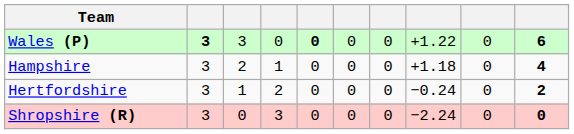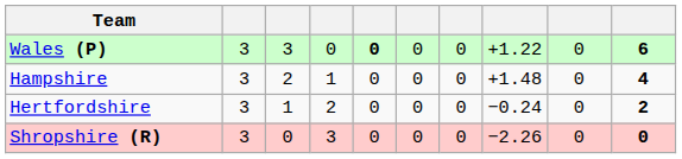 <table class="wikitable" style="text-align:center">
 <tr>
 <th width="150">Team</th>
 <th width="25"></th>
 <th width="25"></th>
 <th width="25"></th>
 <th width="25"></th>
 <th width="25"></th>
 <th width="25"></th>
 <th width="40"></th>
 <th width="40"></th>
 <th width="40"></th>
 </tr>
 <tr style="background:#cfc">
 <td style="text-align:left"><a href='#'>Wales</a> <strong>(P)</strong></td>
-<td><strong>3</strong></td>
+<td>3</td>
 <td>3</td>
 <td>0</td>
 <td><strong>0</strong></td>
 <td>0</td>
 <td>0</td>
 <td>+1.22</td>
 <td>0</td>
 <td><strong>6</strong></td>
 </tr>
 <tr>
 <td style="text-align:left"><a href='#'>Hampshire</a></td>
 <td>3</td>
 <td>2</td>
 <td>1</td>
 <td>0</td>
 <td>0</td>
 <td>0</td>
-<td>+1.18</td>
+<td>+1.48</td>
 <td>0</td>
 <td><strong>4</strong></td>
 </tr>
 <tr>
 <td style="text-align:left"><a href='#'>Hertfordshire</a></td>
 <td>3</td>
 <td>1</td>
 <td>2</td>
 <td>0</td>
 <td>0</td>
 <td>0</td>
 <td>−0.24</td>
 <td>0</td>
 <td><strong>2</strong></td>
 </tr>
 <tr style="background:#ffcccc">
 <td style="text-align:left"><a href='#'>Shropshire</a> <strong>(R)</strong></td>
 <td>3</td>
 <td>0</td>
 <td>3</td>
 <td>0</td>
 <td>0</td>
 <td>0</td>
-<td>−2.24</td>
+<td>−2.26</td>
 <td>0</td>
 <td><strong>0</strong></td>
 </tr>
 </table>
